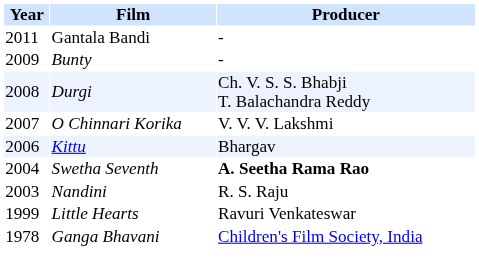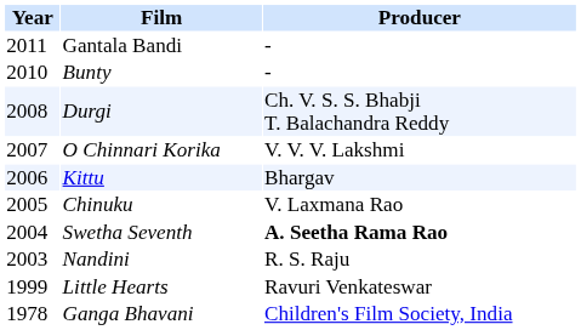 <table cellspacing="1" cellpadding="1" border="0" width="50%">
 <tr bgcolor="#d1e4fd">
 <th>Year</th>
 <th>Film</th>
 <th>Producer</th>
 </tr>
 <tr>
 <td>2011</td>
 <td>Gantala Bandi</td>
 <td>-</td>
 </tr>
 <tr>
-<td>2009</td>
+<td>2010</td>
 <td><em>Bunty</em></td>
 <td>-</td>
 </tr>
 <tr bgcolor=#edf3fe>
 <td>2008</td>
 <td><em>Durgi</em></td>
 <td>Ch. V. S. S. Bhabji <br> T. Balachandra Reddy</td>
 </tr>
 <tr>
 <td>2007</td>
 <td><em>O Chinnari Korika</em></td>
 <td>V. V. V. Lakshmi</td>
 </tr>
 <tr bgcolor=#edf3fe>
 <td>2006</td>
 <td><em><a href='#'>Kittu</a></em></td>
 <td>Bhargav</td>
+</tr>
+<tr>
+<td>2005</td>
+<td><em>Chinuku</em></td>
+<td>V. Laxmana Rao</td>
 </tr>
 <tr>
 <td>2004</td>
 <td><em>Swetha Seventh</em></td>
 <td><strong>A. Seetha Rama Rao</strong></td>
 </tr>
 <tr>
 <td>2003</td>
 <td><em>Nandini</em></td>
 <td>R. S. Raju</td>
 </tr>
 <tr>
 <td>1999</td>
 <td><em>Little Hearts</em></td>
 <td>Ravuri Venkateswar</td>
 </tr>
 <tr>
 <td>1978</td>
 <td><em>Ganga Bhavani</em></td>
 <td><a href='#'>Children's Film Society, India</a></td>
 </tr>
 <tr>
 </tr>
 </table>
